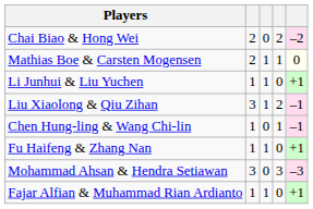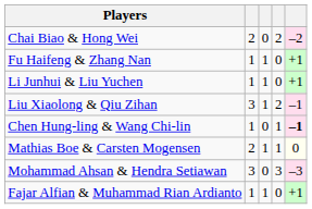 <table class="sortable wikitable" style="text-align:center">
 <tr>
 <th>Players</th>
 <th></th>
 <th></th>
 <th></th>
 <th></th>
 </tr>
 <tr>
 <td align="left"> <a href='#'>Chai Biao</a> & <a href='#'>Hong Wei</a></td>
 <td>2</td>
 <td>0</td>
 <td>2</td>
 <td bgcolor="#ffddee">–2</td>
 </tr>
 <tr>
-<td align="left"> <a href='#'>Mathias Boe</a> & <a href='#'>Carsten Mogensen</a></td>
-<td>2</td>
+<td align="left"> <a href='#'>Fu Haifeng</a> & <a href='#'>Zhang Nan</a></td>
 <td>1</td>
 <td>1</td>
-<td bgcolor="#fffff0">0</td>
+<td>0</td>
+<td bgcolor="#ccffcc">+1</td>
 </tr>
 <tr>
 <td align="left"> <a href='#'>Li Junhui</a> & <a href='#'>Liu Yuchen</a></td>
 <td>1</td>
 <td>1</td>
 <td>0</td>
 <td bgcolor="#ccffcc">+1</td>
 </tr>
 <tr>
 <td align="left"> <a href='#'>Liu Xiaolong</a> & <a href='#'>Qiu Zihan</a></td>
 <td>3</td>
 <td>1</td>
 <td>2</td>
 <td bgcolor="#ffddee">–1</td>
 </tr>
 <tr>
 <td align="left"> <a href='#'>Chen Hung-ling</a> & <a href='#'>Wang Chi-lin</a></td>
 <td>1</td>
 <td>0</td>
 <td>1</td>
-<td bgcolor="#ffddee">–1</td>
+<td bgcolor="#ffddee"><strong>–1</strong></td>
 </tr>
 <tr>
-<td align="left"> <a href='#'>Fu Haifeng</a> & <a href='#'>Zhang Nan</a></td>
+<td align="left"> <a href='#'>Mathias Boe</a> & <a href='#'>Carsten Mogensen</a></td>
+<td>2</td>
 <td>1</td>
 <td>1</td>
-<td>0</td>
-<td bgcolor="#ccffcc">+1</td>
+<td bgcolor="#fffff0">0</td>
 </tr>
 <tr>
 <td align="left"> <a href='#'>Mohammad Ahsan</a> & <a href='#'>Hendra Setiawan</a></td>
 <td>3</td>
 <td>0</td>
 <td>3</td>
 <td bgcolor="#ffddee">–3</td>
 </tr>
 <tr>
 <td align="left"> <a href='#'>Fajar Alfian</a> & <a href='#'>Muhammad Rian Ardianto</a></td>
 <td>1</td>
 <td>1</td>
 <td>0</td>
 <td bgcolor="#ccffcc">+1</td>
 </tr>
 </table>
